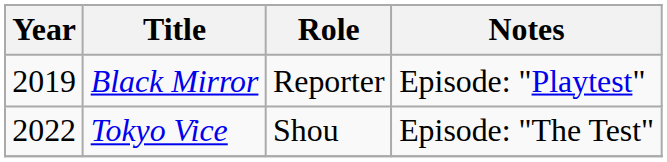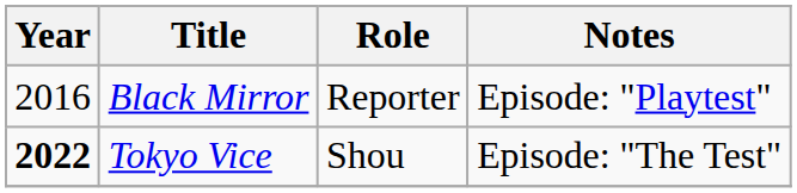 <table class="wikitable sortable">
 <tr>
 <th>Year</th>
 <th>Title</th>
 <th>Role</th>
 <th>Notes</th>
 </tr>
 <tr>
-<td>2019</td>
+<td>2016</td>
 <td><em><a href='#'>Black Mirror</a></em></td>
 <td>Reporter</td>
 <td>Episode: "<a href='#'>Playtest</a>"</td>
 </tr>
 <tr>
-<td>2022</td>
+<td><strong>2022</strong></td>
 <td><em><a href='#'>Tokyo Vice</a></em></td>
 <td>Shou</td>
 <td>Episode: "The Test"</td>
 </tr>
 <tr>
 </tr>
 </table>
